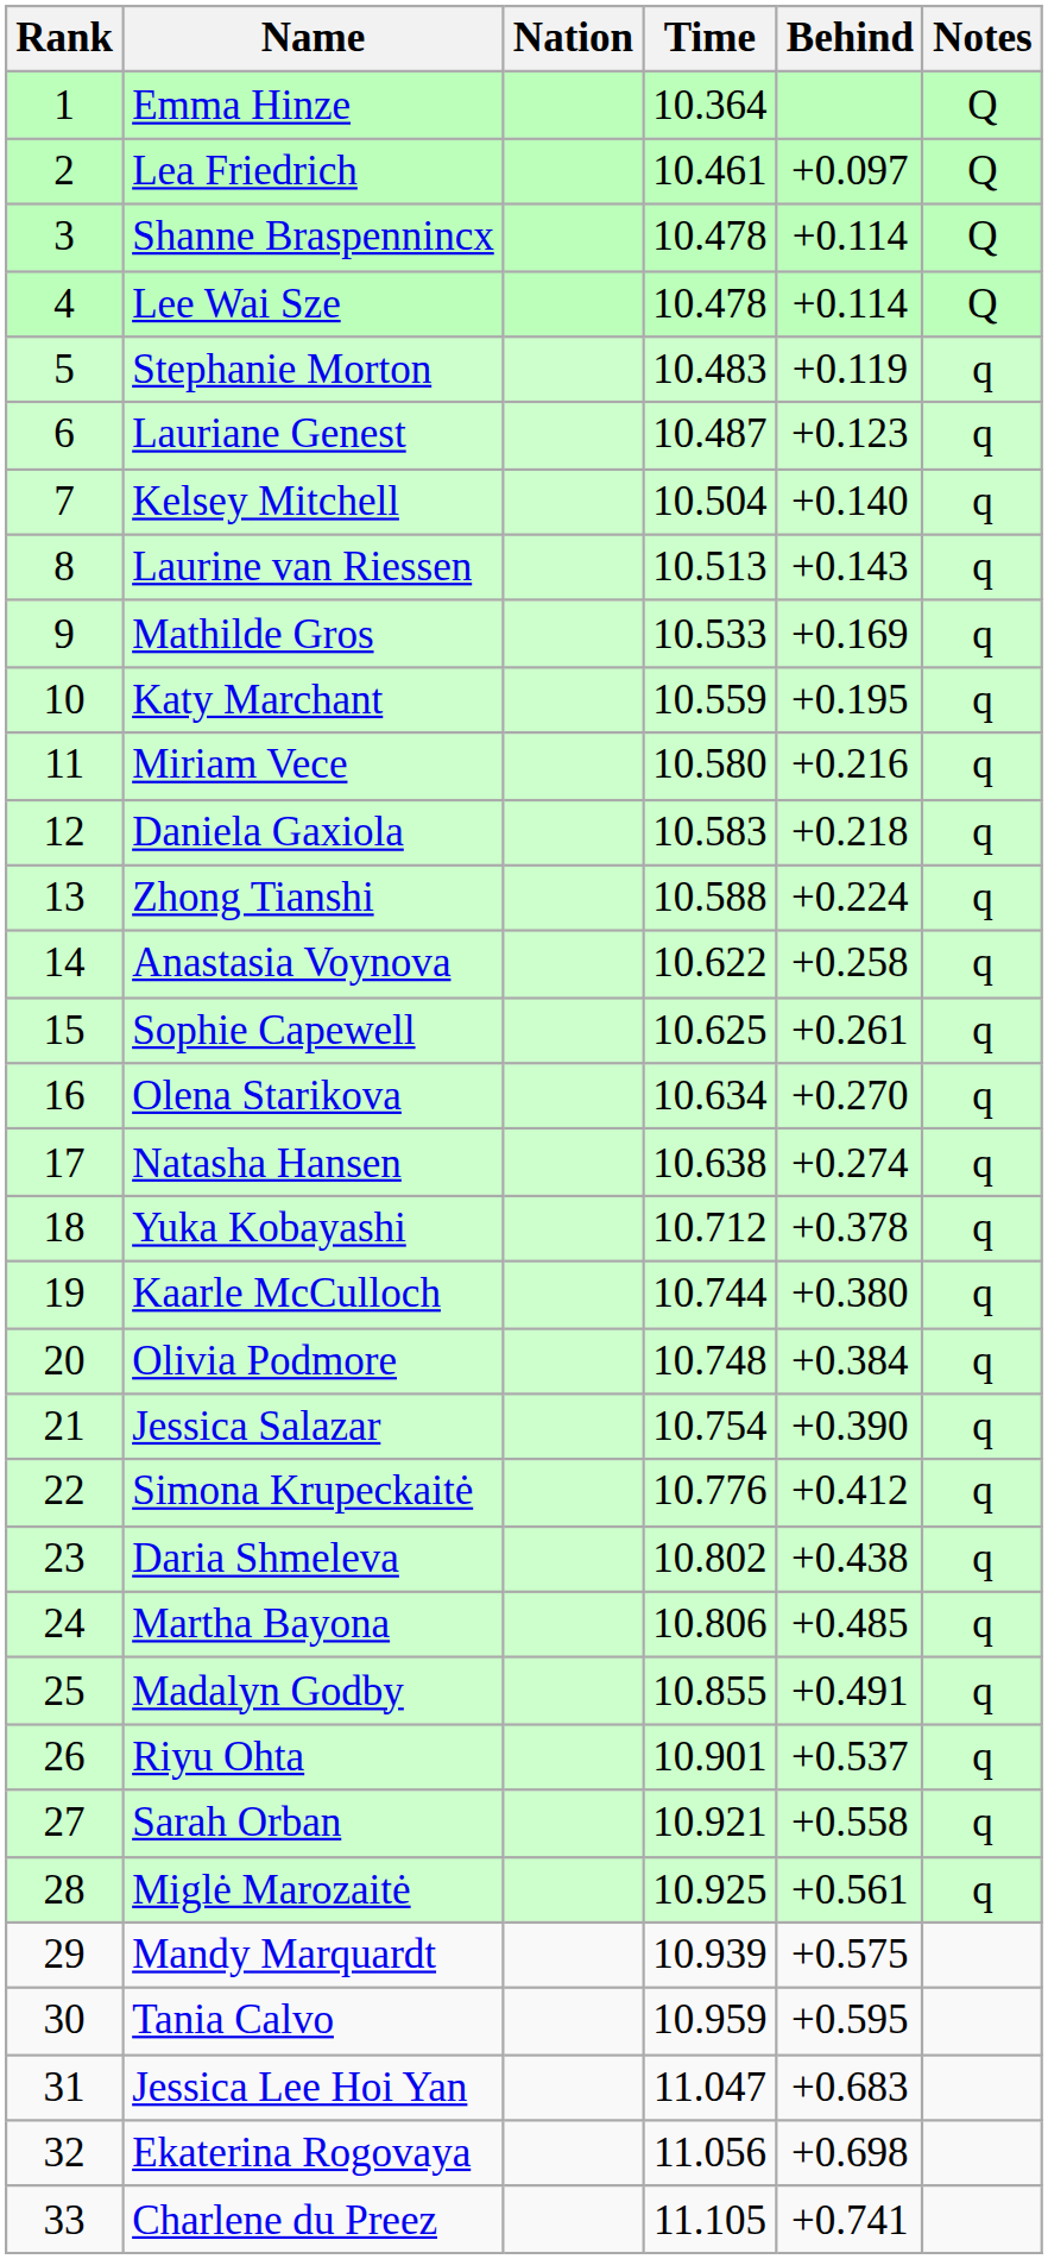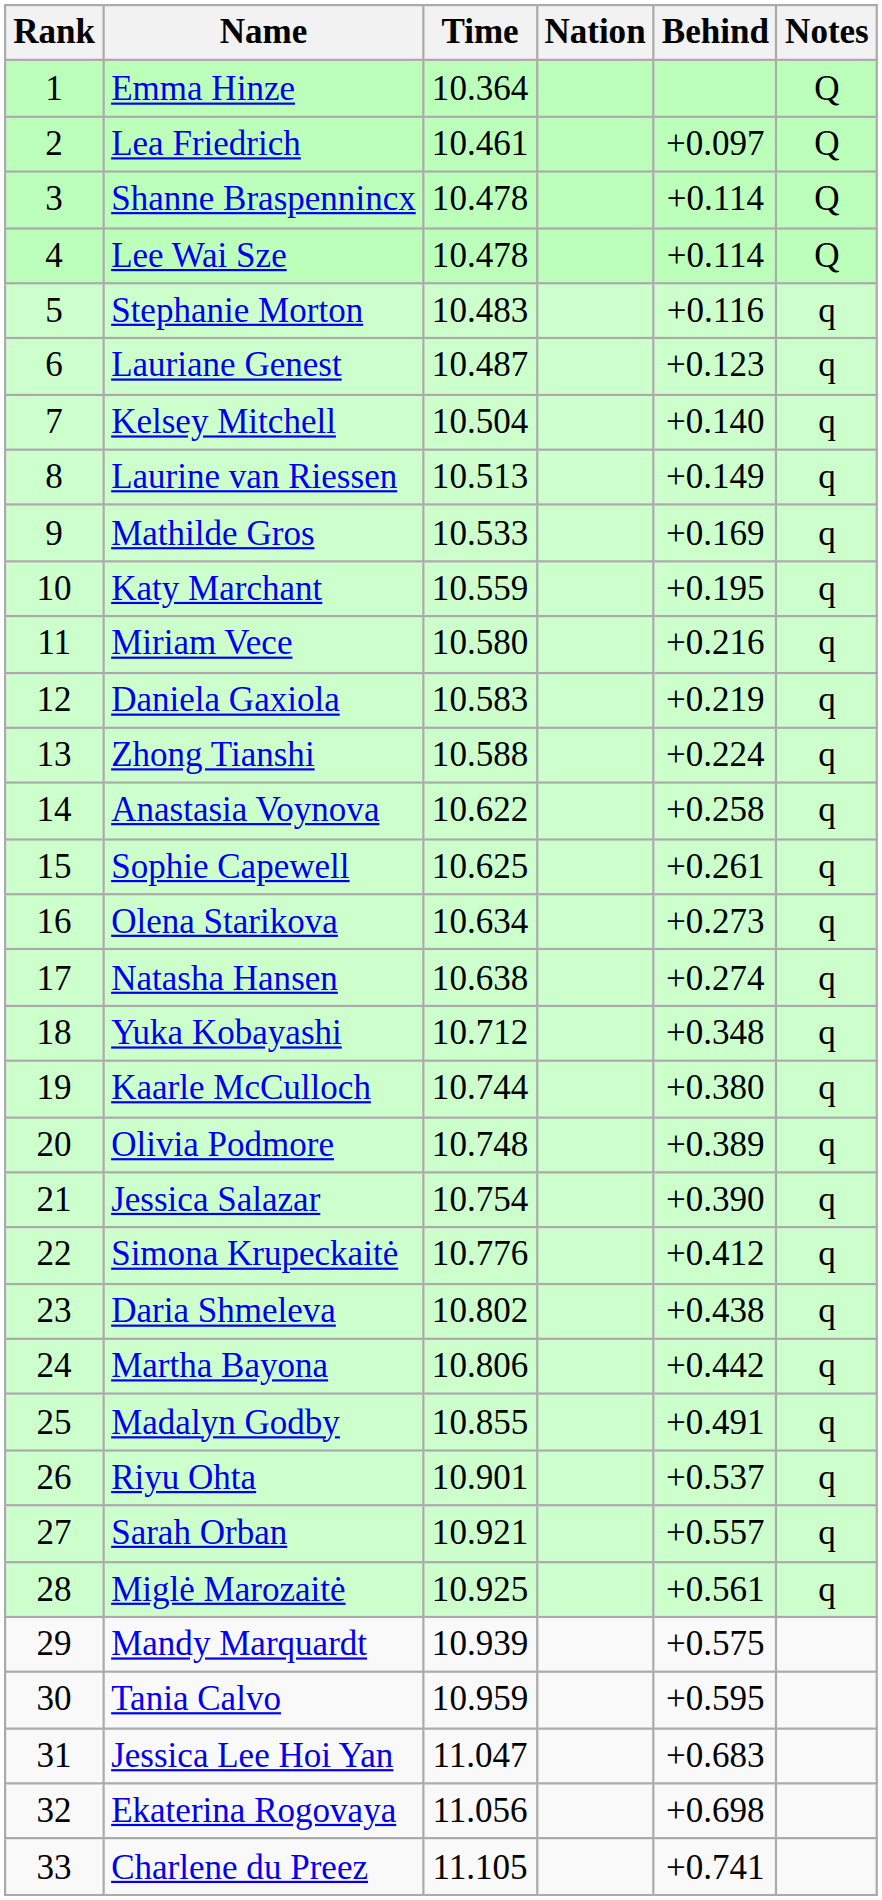 <table class="wikitable sortable" style="text-align:center">
 <tr>
 <th>Rank</th>
 <th>Name</th>
+<th>Time</th>
 <th>Nation</th>
-<th>Time</th>
 <th>Behind</th>
 <th>Notes</th>
 </tr>
 <tr bgcolor=bbffbb>
 <td>1</td>
 <td align=left><a href='#'>Emma Hinze</a></td>
+<td>10.364</td>
 <td align=left></td>
-<td>10.364</td>
 <td></td>
 <td>Q</td>
 </tr>
 <tr bgcolor=bbffbb>
 <td>2</td>
 <td align=left><a href='#'>Lea Friedrich</a></td>
+<td>10.461</td>
 <td align=left></td>
-<td>10.461</td>
 <td>+0.097</td>
 <td>Q</td>
 </tr>
 <tr bgcolor=bbffbb>
 <td>3</td>
 <td align=left><a href='#'>Shanne Braspennincx</a></td>
+<td>10.478</td>
 <td align=left></td>
-<td>10.478</td>
 <td>+0.114</td>
 <td>Q</td>
 </tr>
 <tr bgcolor=bbffbb>
 <td>4</td>
 <td align=left><a href='#'>Lee Wai Sze</a></td>
+<td>10.478</td>
 <td align=left></td>
-<td>10.478</td>
 <td>+0.114</td>
 <td>Q</td>
 </tr>
 <tr bgcolor=ccffcc>
 <td>5</td>
 <td align=left><a href='#'>Stephanie Morton</a></td>
+<td>10.483</td>
 <td align=left></td>
-<td>10.483</td>
-<td>+0.119</td>
+<td>+0.116</td>
 <td>q</td>
 </tr>
 <tr bgcolor=ccffcc>
 <td>6</td>
 <td align=left><a href='#'>Lauriane Genest</a></td>
+<td>10.487</td>
 <td align=left></td>
-<td>10.487</td>
 <td>+0.123</td>
 <td>q</td>
 </tr>
 <tr bgcolor=ccffcc>
 <td>7</td>
 <td align=left><a href='#'>Kelsey Mitchell</a></td>
+<td>10.504</td>
 <td align=left></td>
-<td>10.504</td>
 <td>+0.140</td>
 <td>q</td>
 </tr>
 <tr bgcolor=ccffcc>
 <td>8</td>
 <td align=left><a href='#'>Laurine van Riessen</a></td>
+<td>10.513</td>
 <td align=left></td>
-<td>10.513</td>
-<td>+0.143</td>
+<td>+0.149</td>
 <td>q</td>
 </tr>
 <tr bgcolor=ccffcc>
 <td>9</td>
 <td align=left><a href='#'>Mathilde Gros</a></td>
+<td>10.533</td>
 <td align=left></td>
-<td>10.533</td>
 <td>+0.169</td>
 <td>q</td>
 </tr>
 <tr bgcolor=ccffcc>
 <td>10</td>
 <td align=left><a href='#'>Katy Marchant</a></td>
+<td>10.559</td>
 <td align=left></td>
-<td>10.559</td>
 <td>+0.195</td>
 <td>q</td>
 </tr>
 <tr bgcolor=ccffcc>
 <td>11</td>
 <td align=left><a href='#'>Miriam Vece</a></td>
+<td>10.580</td>
 <td align=left></td>
-<td>10.580</td>
 <td>+0.216</td>
 <td>q</td>
 </tr>
 <tr bgcolor=ccffcc>
 <td>12</td>
 <td align=left><a href='#'>Daniela Gaxiola</a></td>
+<td>10.583</td>
 <td align=left></td>
-<td>10.583</td>
-<td>+0.218</td>
+<td>+0.219</td>
 <td>q</td>
 </tr>
 <tr bgcolor=ccffcc>
 <td>13</td>
 <td align=left><a href='#'>Zhong Tianshi</a></td>
+<td>10.588</td>
 <td align=left></td>
-<td>10.588</td>
 <td>+0.224</td>
 <td>q</td>
 </tr>
 <tr bgcolor=ccffcc>
 <td>14</td>
 <td align=left><a href='#'>Anastasia Voynova</a></td>
+<td>10.622</td>
 <td align=left></td>
-<td>10.622</td>
 <td>+0.258</td>
 <td>q</td>
 </tr>
 <tr bgcolor=ccffcc>
 <td>15</td>
 <td align=left><a href='#'>Sophie Capewell</a></td>
+<td>10.625</td>
 <td align=left></td>
-<td>10.625</td>
 <td>+0.261</td>
 <td>q</td>
 </tr>
 <tr bgcolor=ccffcc>
 <td>16</td>
 <td align=left><a href='#'>Olena Starikova</a></td>
+<td>10.634</td>
 <td align=left></td>
-<td>10.634</td>
-<td>+0.270</td>
+<td>+0.273</td>
 <td>q</td>
 </tr>
 <tr bgcolor=ccffcc>
 <td>17</td>
 <td align=left><a href='#'>Natasha Hansen</a></td>
+<td>10.638</td>
 <td align=left></td>
-<td>10.638</td>
 <td>+0.274</td>
 <td>q</td>
 </tr>
 <tr bgcolor=ccffcc>
 <td>18</td>
 <td align=left><a href='#'>Yuka Kobayashi</a></td>
+<td>10.712</td>
 <td align=left></td>
-<td>10.712</td>
-<td>+0.378</td>
+<td>+0.348</td>
 <td>q</td>
 </tr>
 <tr bgcolor=ccffcc>
 <td>19</td>
 <td align=left><a href='#'>Kaarle McCulloch</a></td>
+<td>10.744</td>
 <td align=left></td>
-<td>10.744</td>
 <td>+0.380</td>
 <td>q</td>
 </tr>
 <tr bgcolor=ccffcc>
 <td>20</td>
 <td align=left><a href='#'>Olivia Podmore</a></td>
+<td>10.748</td>
 <td align=left></td>
-<td>10.748</td>
-<td>+0.384</td>
+<td>+0.389</td>
 <td>q</td>
 </tr>
 <tr bgcolor=ccffcc>
 <td>21</td>
 <td align=left><a href='#'>Jessica Salazar</a></td>
+<td>10.754</td>
 <td align=left></td>
-<td>10.754</td>
 <td>+0.390</td>
 <td>q</td>
 </tr>
 <tr bgcolor=ccffcc>
 <td>22</td>
 <td align=left><a href='#'>Simona Krupeckaitė</a></td>
+<td>10.776</td>
 <td align=left></td>
-<td>10.776</td>
 <td>+0.412</td>
 <td>q</td>
 </tr>
 <tr bgcolor=ccffcc>
 <td>23</td>
 <td align=left><a href='#'>Daria Shmeleva</a></td>
+<td>10.802</td>
 <td align=left></td>
-<td>10.802</td>
 <td>+0.438</td>
 <td>q</td>
 </tr>
 <tr bgcolor=ccffcc>
 <td>24</td>
 <td align=left><a href='#'>Martha Bayona</a></td>
+<td>10.806</td>
 <td align=left></td>
-<td>10.806</td>
-<td>+0.485</td>
+<td>+0.442</td>
 <td>q</td>
 </tr>
 <tr bgcolor=ccffcc>
 <td>25</td>
 <td align=left><a href='#'>Madalyn Godby</a></td>
+<td>10.855</td>
 <td align=left></td>
-<td>10.855</td>
 <td>+0.491</td>
 <td>q</td>
 </tr>
 <tr bgcolor=ccffcc>
 <td>26</td>
 <td align=left><a href='#'>Riyu Ohta</a></td>
+<td>10.901</td>
 <td align=left></td>
-<td>10.901</td>
 <td>+0.537</td>
 <td>q</td>
 </tr>
 <tr bgcolor=ccffcc>
 <td>27</td>
 <td align=left><a href='#'>Sarah Orban</a></td>
+<td>10.921</td>
 <td align=left></td>
-<td>10.921</td>
-<td>+0.558</td>
+<td>+0.557</td>
 <td>q</td>
 </tr>
 <tr bgcolor=ccffcc>
 <td>28</td>
 <td align=left><a href='#'>Miglė Marozaitė</a></td>
+<td>10.925</td>
 <td align=left></td>
-<td>10.925</td>
 <td>+0.561</td>
 <td>q</td>
 </tr>
 <tr>
 <td>29</td>
 <td align=left><a href='#'>Mandy Marquardt</a></td>
+<td>10.939</td>
 <td align=left></td>
-<td>10.939</td>
 <td>+0.575</td>
 <td></td>
 </tr>
 <tr>
 <td>30</td>
 <td align=left><a href='#'>Tania Calvo</a></td>
+<td>10.959</td>
 <td align=left></td>
-<td>10.959</td>
 <td>+0.595</td>
 <td></td>
 </tr>
 <tr>
 <td>31</td>
 <td align=left><a href='#'>Jessica Lee Hoi Yan</a></td>
+<td>11.047</td>
 <td align=left></td>
-<td>11.047</td>
 <td>+0.683</td>
 <td></td>
 </tr>
 <tr>
 <td>32</td>
 <td align=left><a href='#'>Ekaterina Rogovaya</a></td>
+<td>11.056</td>
 <td align=left></td>
-<td>11.056</td>
 <td>+0.698</td>
 <td></td>
 </tr>
 <tr>
 <td>33</td>
 <td align=left><a href='#'>Charlene du Preez</a></td>
+<td>11.105</td>
 <td align=left></td>
-<td>11.105</td>
 <td>+0.741</td>
 <td></td>
 </tr>
 </table>
